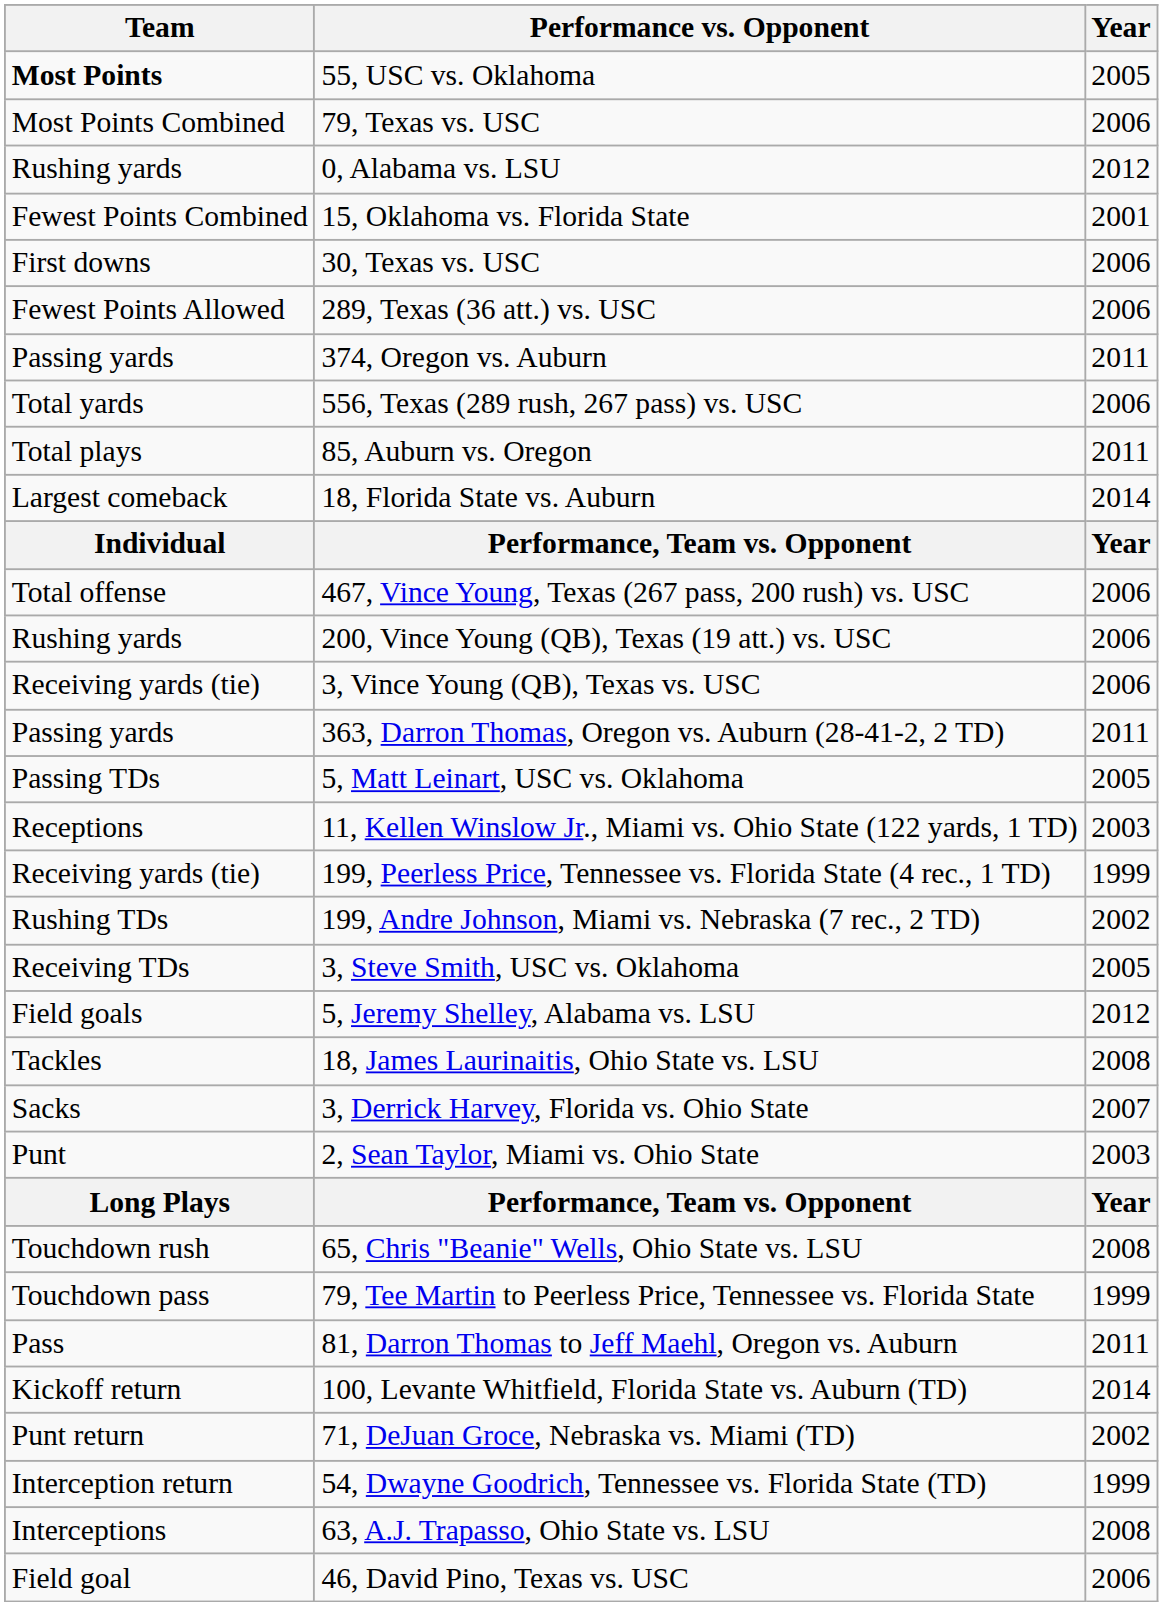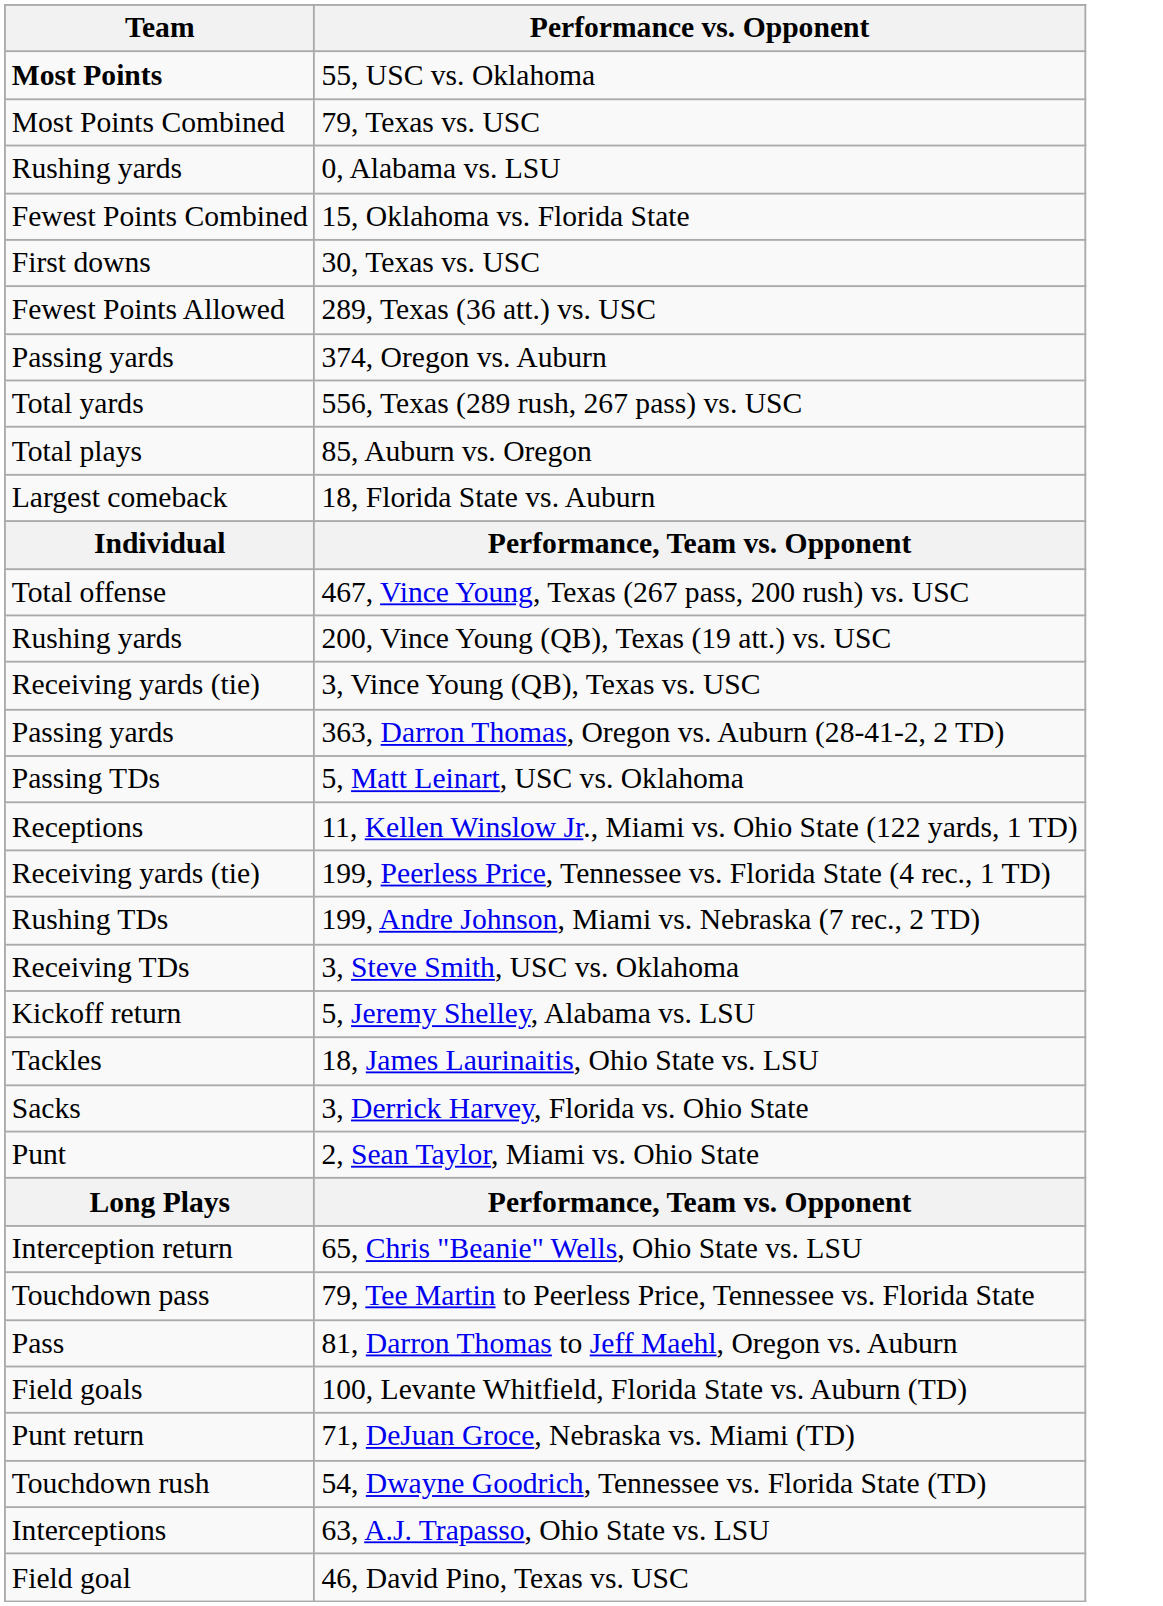 <table class="wikitable">
 <tr>
 <th>Team</th>
 <th>Performance vs. Opponent</th>
-<th>Year</th>
 </tr>
 <tr>
 <td><strong>Most Points</strong></td>
 <td>55, USC vs. Oklahoma</td>
-<td>2005</td>
 </tr>
 <tr>
 <td>Most Points Combined</td>
 <td>79, Texas vs. USC</td>
-<td>2006</td>
 </tr>
 <tr>
 <td>Rushing yards</td>
 <td>0, Alabama vs. LSU</td>
-<td>2012</td>
 </tr>
 <tr>
 <td>Fewest Points Combined</td>
 <td>15, Oklahoma vs. Florida State</td>
-<td>2001</td>
 </tr>
 <tr>
 <td>First downs</td>
 <td>30, Texas  vs. USC</td>
-<td>2006</td>
 </tr>
 <tr>
 <td>Fewest Points Allowed</td>
 <td>289, Texas (36 att.) vs. USC</td>
-<td>2006</td>
 </tr>
 <tr>
 <td>Passing yards</td>
 <td>374, Oregon vs. Auburn</td>
-<td>2011</td>
 </tr>
 <tr>
 <td>Total yards</td>
 <td>556, Texas (289 rush, 267 pass) vs. USC</td>
-<td>2006</td>
 </tr>
 <tr>
 <td>Total plays</td>
 <td>85, Auburn vs. Oregon</td>
-<td>2011</td>
 </tr>
 <tr>
 <td>Largest comeback</td>
 <td>18, Florida State vs. Auburn</td>
-<td>2014</td>
 </tr>
 <tr>
 <th>Individual</th>
 <th>Performance, Team vs. Opponent</th>
-<th>Year</th>
 </tr>
 <tr>
 <td>Total offense</td>
 <td>467, <a href='#'>Vince Young</a>, Texas (267 pass, 200 rush) vs. USC</td>
-<td>2006</td>
 </tr>
 <tr>
 <td>Rushing yards</td>
 <td>200, Vince Young (QB), Texas (19 att.) vs. USC</td>
-<td>2006</td>
 </tr>
 <tr>
 <td>Receiving yards (tie)</td>
 <td>3, Vince Young (QB), Texas  vs. USC</td>
-<td>2006</td>
 </tr>
 <tr>
 <td>Passing yards</td>
 <td>363, <a href='#'>Darron Thomas</a>, Oregon vs. Auburn (28-41-2, 2 TD)</td>
-<td>2011</td>
 </tr>
 <tr>
 <td>Passing TDs</td>
 <td>5, <a href='#'>Matt Leinart</a>, USC vs. Oklahoma</td>
-<td>2005</td>
 </tr>
 <tr>
 <td>Receptions</td>
 <td>11, <a href='#'>Kellen Winslow Jr</a>., Miami vs. Ohio State (122 yards, 1 TD)</td>
-<td>2003</td>
 </tr>
 <tr>
 <td>Receiving yards (tie)</td>
 <td>199, <a href='#'>Peerless Price</a>, Tennessee vs. Florida State (4 rec., 1 TD)</td>
-<td>1999</td>
 </tr>
 <tr>
 <td>Rushing TDs</td>
 <td>199, <a href='#'>Andre Johnson</a>, Miami vs. Nebraska (7 rec., 2 TD)</td>
-<td>2002</td>
 </tr>
 <tr>
 <td>Receiving TDs</td>
 <td>3, <a href='#'>Steve Smith</a>, USC vs. Oklahoma</td>
-<td>2005</td>
 </tr>
 <tr>
-<td>Field goals</td>
+<td>Kickoff return</td>
 <td>5, <a href='#'>Jeremy Shelley</a>, Alabama vs. LSU</td>
-<td>2012</td>
 </tr>
 <tr>
 <td>Tackles</td>
 <td>18, <a href='#'>James Laurinaitis</a>, Ohio State vs. LSU</td>
-<td>2008</td>
 </tr>
 <tr>
 <td>Sacks</td>
 <td>3, <a href='#'>Derrick Harvey</a>, Florida vs. Ohio State</td>
-<td>2007</td>
 </tr>
 <tr>
 <td>Punt</td>
 <td>2, <a href='#'>Sean Taylor</a>, Miami vs. Ohio State</td>
-<td>2003</td>
 </tr>
 <tr>
 <th>Long Plays</th>
 <th>Performance, Team vs. Opponent</th>
-<th>Year</th>
 </tr>
 <tr>
-<td>Touchdown rush</td>
+<td>Interception return</td>
 <td>65, <a href='#'>Chris "Beanie" Wells</a>, Ohio State vs. LSU</td>
-<td>2008</td>
 </tr>
 <tr>
 <td>Touchdown pass</td>
 <td>79, <a href='#'>Tee Martin</a> to Peerless Price, Tennessee vs. Florida State</td>
-<td>1999</td>
 </tr>
 <tr>
 <td>Pass</td>
 <td>81, <a href='#'>Darron Thomas</a> to <a href='#'>Jeff Maehl</a>, Oregon vs. Auburn</td>
-<td>2011</td>
 </tr>
 <tr>
-<td>Kickoff return</td>
+<td>Field goals</td>
 <td>100, Levante Whitfield, Florida State vs. Auburn (TD)</td>
-<td>2014</td>
 </tr>
 <tr>
 <td>Punt return</td>
 <td>71, <a href='#'>DeJuan Groce</a>, Nebraska vs. Miami (TD)</td>
-<td>2002</td>
 </tr>
 <tr>
-<td>Interception return</td>
+<td>Touchdown rush</td>
 <td>54, <a href='#'>Dwayne Goodrich</a>, Tennessee vs. Florida State (TD)</td>
-<td>1999</td>
 </tr>
 <tr>
 <td>Interceptions</td>
 <td>63, <a href='#'>A.J. Trapasso</a>, Ohio State vs. LSU</td>
-<td>2008</td>
 </tr>
 <tr>
 <td>Field goal</td>
 <td>46, David Pino, Texas vs. USC</td>
-<td>2006</td>
 </tr>
 </table>
